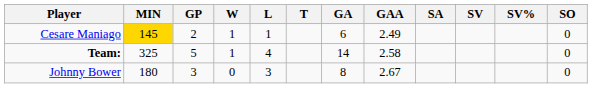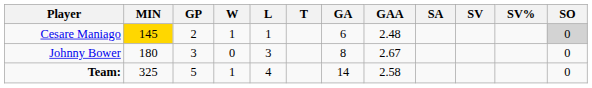 <table class="wikitable sortable" width="60%">
 <tr>
 <th bgcolor="#DDDDFF" width="10%">Player</th>
 <th width="3%" bgcolor="#DDDDFF">MIN</th>
 <th width="3%" bgcolor="#DDDDFF">GP</th>
 <th width="3%" bgcolor="#DDDDFF">W</th>
 <th width="3%" bgcolor="#DDDDFF">L</th>
 <th width="3%" bgcolor="#DDDDFF">T</th>
 <th width="3%" bgcolor="#DDDDFF">GA</th>
 <th width="3%" bgcolor="#DDDDFF">GAA</th>
 <th width="3%" bgcolor="#DDDDFF">SA</th>
 <th width="3%" bgcolor="#DDDDFF">SV</th>
 <th width="3%" bgcolor="#DDDDFF">SV%</th>
 <th width="3%" bgcolor="#DDDDFF">SO</th>
 </tr>
 <tr align="center">
 <td align="right"><a href='#'>Cesare Maniago</a></td>
 <td style="background: gold;">145</td>
 <td>2</td>
 <td>1</td>
 <td>1</td>
 <td></td>
 <td>6</td>
-<td>2.49</td>
+<td>2.48</td>
+<td></td>
+<td></td>
+<td></td>
+<td style="background: lightgrey;">0</td>
+</tr>
+<tr align="center">
+<td align="right"><a href='#'>Johnny Bower</a></td>
+<td>180</td>
+<td>3</td>
+<td>0</td>
+<td>3</td>
+<td></td>
+<td>8</td>
+<td>2.67</td>
 <td></td>
 <td></td>
 <td></td>
 <td>0</td>
 </tr>
 <tr align="center">
 <td align="right"><strong>Team:</strong></td>
 <td>325</td>
 <td>5</td>
 <td>1</td>
 <td>4</td>
 <td></td>
 <td>14</td>
 <td>2.58</td>
 <td></td>
 <td></td>
 <td></td>
 <td>0</td>
 </tr>
-<tr align="center">
-<td align="right"><a href='#'>Johnny Bower</a></td>
-<td>180</td>
-<td>3</td>
-<td>0</td>
-<td>3</td>
-<td></td>
-<td>8</td>
-<td>2.67</td>
-<td></td>
-<td></td>
-<td></td>
-<td>0</td>
-</tr>
 </table>
